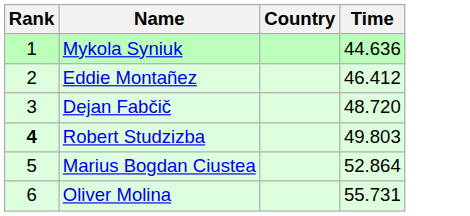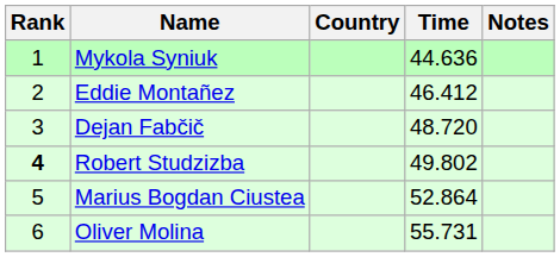 <table class="wikitable" style="text-align:center">
 <tr>
 <th>Rank</th>
 <th>Name</th>
 <th>Country</th>
 <th>Time</th>
+<th>Notes</th>
 </tr>
 <tr bgcolor=bbffbb>
 <td>1</td>
 <td align="left"><a href='#'>Mykola Syniuk</a></td>
 <td align="left"></td>
 <td>44.636</td>
+<td></td>
 </tr>
 <tr bgcolor=ddffdd>
 <td>2</td>
 <td align="left"><a href='#'>Eddie Montañez</a></td>
 <td align="left"></td>
 <td>46.412</td>
+<td></td>
 </tr>
 <tr bgcolor=ddffdd>
 <td>3</td>
 <td align="left"><a href='#'>Dejan Fabčič</a></td>
 <td align="left"></td>
 <td>48.720</td>
+<td></td>
 </tr>
 <tr bgcolor=ddffdd>
 <td><strong>4</strong></td>
 <td align="left"><a href='#'>Robert Studzizba</a></td>
 <td align="left"></td>
-<td>49.803</td>
+<td>49.802</td>
+<td></td>
 </tr>
 <tr bgcolor=ddffdd>
 <td>5</td>
 <td align="left"><a href='#'>Marius Bogdan Ciustea</a></td>
 <td align="left"></td>
 <td>52.864</td>
+<td></td>
 </tr>
 <tr bgcolor=ddffdd>
 <td>6</td>
 <td align="left"><a href='#'>Oliver Molina</a></td>
 <td align="left"></td>
 <td>55.731</td>
+<td></td>
 </tr>
 </table>
